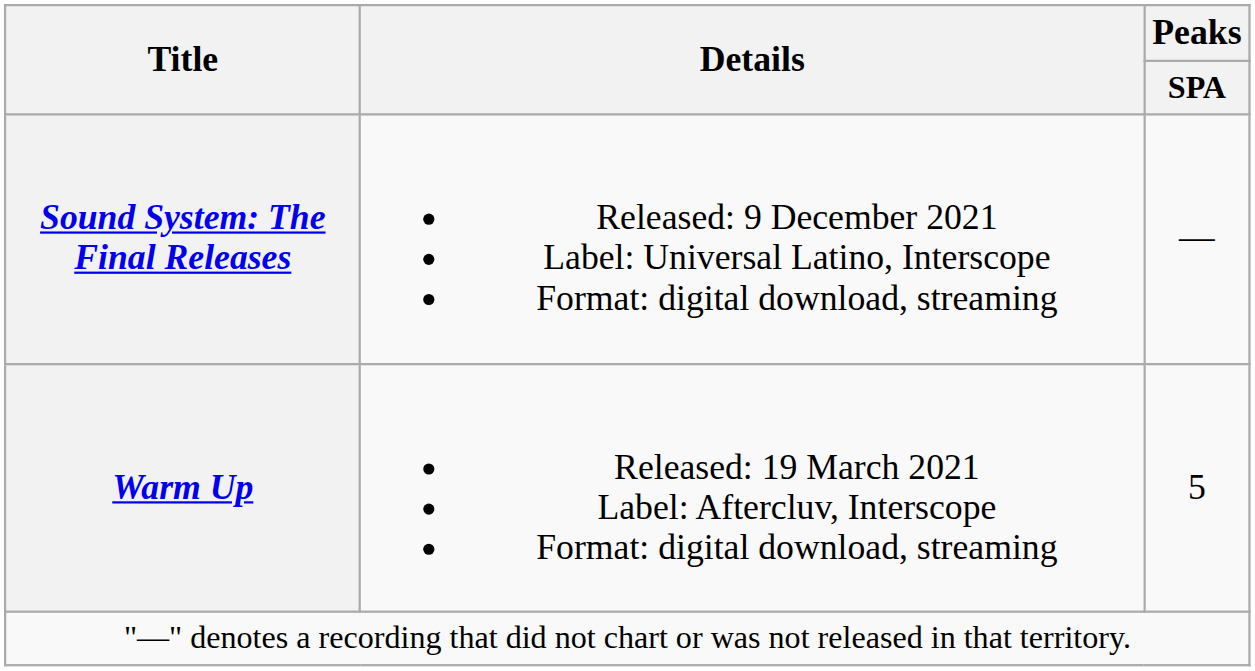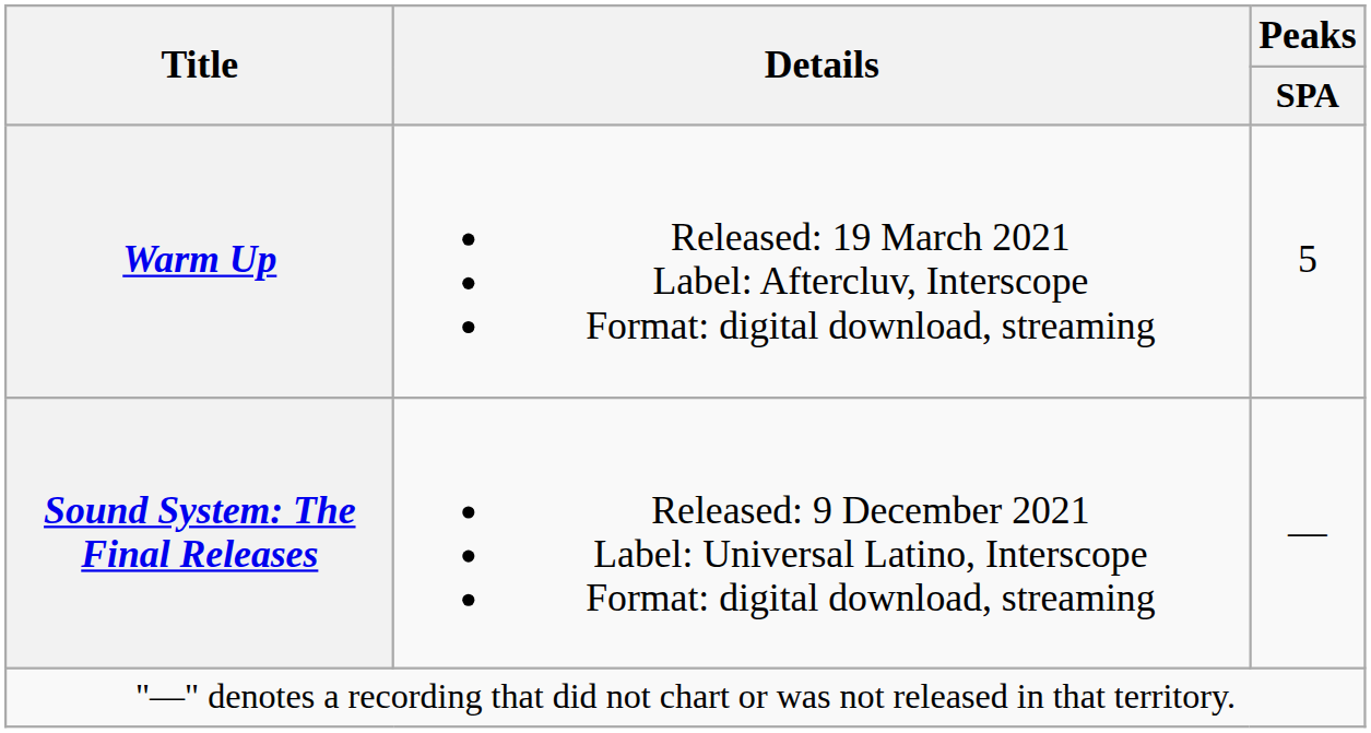 <table class="wikitable plainrowheaders" style="text-align:center">
 <tr>
 <th scope="col" rowspan="2" style="width:9.5em">Title</th>
 <th scope="col" rowspan="2" style="width:21.5em">Details</th>
 <th scope="col">Peaks</th>
 </tr>
 <tr>
 <th scope="col" style="width:2.5em;font-size:90%">SPA<br></th>
 </tr>
 <tr>
+<th scope="row"><em><a href='#'>Warm Up</a></em></th>
+<td><br><ul><li>Released: 19 March 2021</li><li>Label: Aftercluv, Interscope</li><li>Format: digital download, streaming</li></ul></td>
+<td>5</td>
+</tr>
+<tr>
 <th scope="row"><em><a href='#'>Sound System: The Final Releases</a></em></th>
 <td><br><ul><li>Released: 9 December 2021</li><li>Label: Universal Latino, Interscope</li><li>Format: digital download, streaming</li></ul></td>
 <td>—</td>
 </tr>
 <tr>
-<th scope="row"><em><a href='#'>Warm Up</a></em></th>
-<td><br><ul><li>Released: 19 March 2021</li><li>Label: Aftercluv, Interscope</li><li>Format: digital download, streaming</li></ul></td>
-<td>5</td>
-</tr>
-<tr>
 <td colspan="3" style="font-size:90%">"—" denotes a recording that did not chart or was not released in that territory.</td>
 </tr>
 </table>
